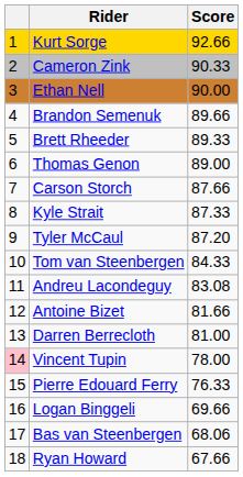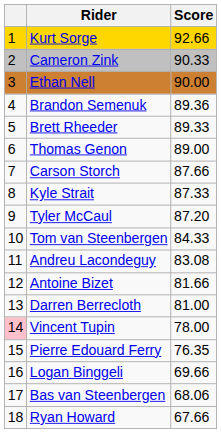 <table class="wikitable">
 <tr>
 <th></th>
 <th>Rider</th>
 <th>Score</th>
 </tr>
 <tr style="background:gold">
 <td>1</td>
 <td> <a href='#'>Kurt Sorge</a></td>
 <td>92.66</td>
 </tr>
 <tr style="background:silver;">
 <td>2</td>
 <td> <a href='#'>Cameron Zink</a></td>
 <td>90.33</td>
 </tr>
 <tr style="background:#cd7f32;">
 <td>3</td>
 <td> <a href='#'>Ethan Nell</a></td>
 <td>90.00</td>
 </tr>
 <tr>
 <td>4</td>
 <td> <a href='#'>Brandon Semenuk</a></td>
-<td>89.66</td>
+<td>89.36</td>
 </tr>
 <tr>
 <td>5</td>
 <td> <a href='#'>Brett Rheeder</a></td>
 <td>89.33</td>
 </tr>
 <tr>
 <td>6</td>
 <td> <a href='#'>Thomas Genon</a></td>
 <td>89.00</td>
 </tr>
 <tr>
 <td>7</td>
 <td> <a href='#'>Carson Storch</a></td>
 <td>87.66</td>
 </tr>
 <tr>
 <td>8</td>
 <td> <a href='#'>Kyle Strait</a></td>
 <td>87.33</td>
 </tr>
 <tr>
 <td>9</td>
 <td> <a href='#'>Tyler McCaul</a></td>
 <td>87.20</td>
 </tr>
 <tr>
 <td>10</td>
 <td> <a href='#'>Tom van Steenbergen</a></td>
 <td>84.33</td>
 </tr>
 <tr>
 <td>11</td>
 <td> <a href='#'>Andreu Lacondeguy</a></td>
 <td>83.08</td>
 </tr>
 <tr>
 <td>12</td>
 <td> <a href='#'>Antoine Bizet</a></td>
 <td>81.66</td>
 </tr>
 <tr>
 <td>13</td>
 <td> <a href='#'>Darren Berrecloth</a></td>
 <td>81.00</td>
 </tr>
 <tr>
 <td style="background: pink;">14</td>
 <td> <a href='#'>Vincent Tupin</a></td>
 <td>78.00</td>
 </tr>
 <tr>
 <td>15</td>
 <td> <a href='#'>Pierre Edouard Ferry</a></td>
-<td>76.33</td>
+<td>76.35</td>
 </tr>
 <tr>
 <td>16</td>
 <td> <a href='#'>Logan Binggeli</a></td>
 <td>69.66</td>
 </tr>
 <tr>
 <td>17</td>
 <td> <a href='#'>Bas van Steenbergen</a></td>
 <td>68.06</td>
 </tr>
 <tr>
 <td>18</td>
 <td> <a href='#'>Ryan Howard</a></td>
 <td>67.66</td>
 </tr>
 </table>
